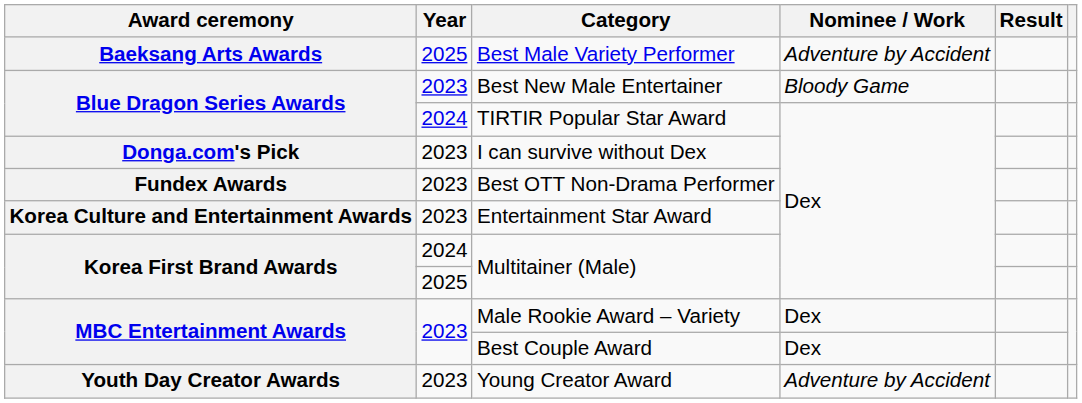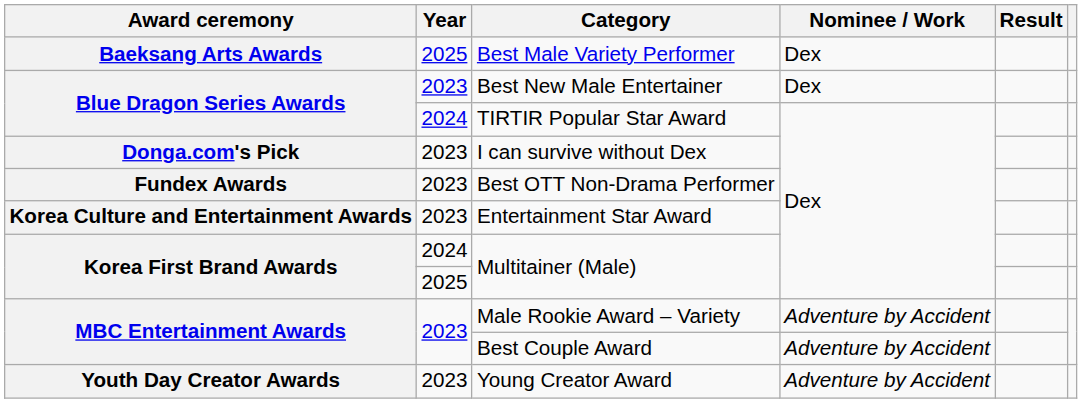 <table class="wikitable plainrowheaders sortable">
 <tr>
 <th scope="col">Award ceremony</th>
 <th scope="col">Year</th>
 <th scope="col">Category</th>
 <th scope="col">Nominee / Work</th>
 <th scope="col">Result</th>
 <th scope="col" class="unsortable"></th>
 </tr>
 <tr>
 <th scope="row"><a href='#'>Baeksang Arts Awards</a></th>
 <td style="text-align:center"><a href='#'>2025</a></td>
 <td><a href='#'>Best Male Variety Performer</a></td>
-<td><em>Adventure by Accident</em></td>
+<td>Dex</td>
 <td></td>
 <td style="text-align:center"></td>
 </tr>
 <tr>
 <th scope="row" rowspan="2"><a href='#'>Blue Dragon Series Awards</a></th>
 <td style="text-align:center"><a href='#'>2023</a></td>
 <td>Best New Male Entertainer</td>
-<td><em>Bloody Game</em></td>
+<td>Dex</td>
 <td></td>
 <td style="text-align:center"></td>
 </tr>
 <tr>
 <td style="text-align:center"><a href='#'>2024</a></td>
 <td>TIRTIR Popular Star Award</td>
 <td rowspan="6">Dex</td>
 <td></td>
 <td style="text-align:center"></td>
 </tr>
 <tr>
 <th scope="row"><a href='#'>Donga.com</a>'s Pick</th>
 <td style="text-align:center">2023</td>
 <td>I can survive without Dex</td>
 <td></td>
 <td style="text-align:center"></td>
 </tr>
 <tr>
 <th scope="row">Fundex Awards</th>
 <td style="text-align:center">2023</td>
 <td>Best OTT Non-Drama Performer</td>
 <td></td>
 <td style="text-align:center"></td>
 </tr>
 <tr>
 <th scope="row">Korea Culture and Entertainment Awards</th>
 <td style="text-align:center">2023</td>
 <td>Entertainment Star Award</td>
 <td></td>
 <td style="text-align:center"></td>
 </tr>
 <tr>
 <th scope="row" rowspan="2">Korea First Brand Awards</th>
 <td style="text-align:center">2024</td>
 <td rowspan="2">Multitainer (Male)</td>
 <td></td>
 <td style="text-align:center"></td>
 </tr>
 <tr>
 <td style="text-align:center">2025</td>
 <td></td>
 <td style="text-align:center"></td>
 </tr>
 <tr>
 <th scope="row" rowspan="2"><a href='#'>MBC Entertainment Awards</a></th>
 <td style="text-align:center" rowspan="2"><a href='#'>2023</a></td>
 <td>Male Rookie Award – Variety</td>
-<td>Dex</td>
+<td><em>Adventure by Accident</em></td>
 <td></td>
 <td style="text-align:center" rowspan="2"></td>
 </tr>
 <tr>
 <td>Best Couple Award</td>
-<td>Dex</td>
+<td><em>Adventure by Accident</em> </td>
 <td></td>
 </tr>
 <tr>
 <th scope="row">Youth Day Creator Awards</th>
 <td style="text-align:center">2023</td>
 <td>Young Creator Award</td>
 <td><em>Adventure by Accident</em></td>
 <td></td>
 <td style="text-align:center"></td>
 </tr>
 </table>
